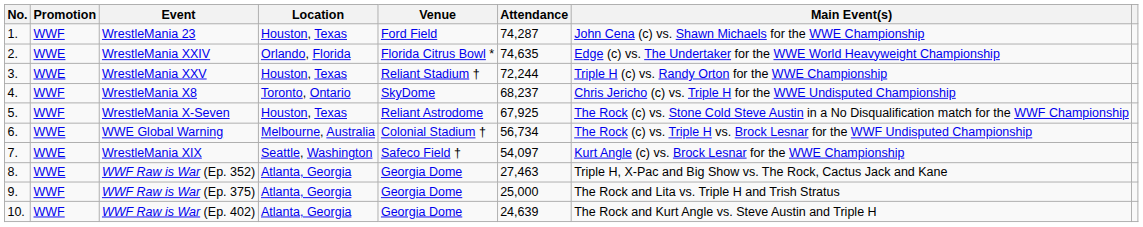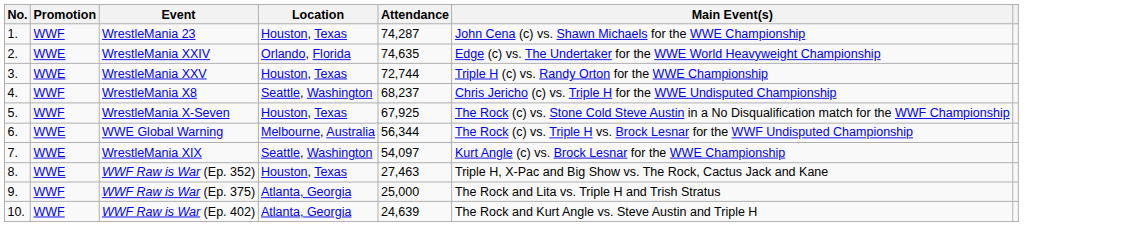 <table class="wikitable sortable" style="font-size:85%;">
 <tr>
 <th>No.</th>
 <th>Promotion</th>
 <th>Event</th>
 <th>Location</th>
-<th>Venue</th>
 <th>Attendance</th>
 <th class=unsortable>Main Event(s)</th>
 <th class=unsortable></th>
 </tr>
 <tr>
 <td>1.</td>
 <td><a href='#'>WWF</a></td>
 <td><a href='#'>WrestleMania 23</a> <br> </td>
 <td><a href='#'>Houston</a>, <a href='#'>Texas</a></td>
-<td><a href='#'>Ford Field</a></td>
 <td>74,287</td>
 <td><a href='#'>John Cena</a> (c) vs. <a href='#'>Shawn Michaels</a> for the <a href='#'>WWE Championship</a></td>
 <td></td>
 </tr>
 <tr>
 <td>2.</td>
 <td><a href='#'>WWE</a></td>
 <td><a href='#'>WrestleMania XXIV</a> <br> </td>
 <td><a href='#'>Orlando</a>, <a href='#'>Florida</a></td>
-<td><a href='#'>Florida Citrus Bowl</a> *</td>
 <td>74,635</td>
 <td><a href='#'>Edge</a> (c) vs. <a href='#'>The Undertaker</a> for the <a href='#'>WWE World Heavyweight Championship</a></td>
 <td></td>
 </tr>
 <tr>
 <td>3.</td>
 <td><a href='#'>WWE</a></td>
 <td><a href='#'>WrestleMania XXV</a> <br> </td>
 <td><a href='#'>Houston</a>, <a href='#'>Texas</a></td>
-<td><a href='#'>Reliant Stadium</a> †</td>
-<td>72,244</td>
+<td>72,744</td>
 <td><a href='#'>Triple H</a> (c) vs. <a href='#'>Randy Orton</a> for the <a href='#'>WWE Championship</a></td>
 <td></td>
 </tr>
 <tr>
 <td>4.</td>
 <td><a href='#'>WWF</a></td>
 <td><a href='#'>WrestleMania X8</a> <br> </td>
-<td><a href='#'>Toronto</a>, <a href='#'>Ontario</a></td>
-<td><a href='#'>SkyDome</a></td>
+<td><a href='#'>Seattle</a>, <a href='#'>Washington</a></td>
 <td>68,237</td>
 <td><a href='#'>Chris Jericho</a> (c) vs. <a href='#'>Triple H</a> for the <a href='#'>WWE Undisputed Championship</a></td>
 <td></td>
 </tr>
 <tr>
 <td>5.</td>
 <td><a href='#'>WWF</a></td>
 <td><a href='#'>WrestleMania X-Seven</a> <br> </td>
 <td><a href='#'>Houston</a>, <a href='#'>Texas</a></td>
-<td><a href='#'>Reliant Astrodome</a></td>
 <td>67,925</td>
 <td><a href='#'>The Rock</a> (c) vs. <a href='#'>Stone Cold Steve Austin</a> in a No Disqualification match for the <a href='#'>WWF Championship</a></td>
 <td></td>
 </tr>
 <tr>
 <td>6.</td>
 <td><a href='#'>WWE</a></td>
 <td><a href='#'>WWE Global Warning</a> <br> </td>
 <td><a href='#'>Melbourne</a>, <a href='#'>Australia</a></td>
-<td><a href='#'>Colonial Stadium</a> †</td>
-<td>56,734</td>
+<td>56,344</td>
 <td><a href='#'>The Rock</a> (c) vs. <a href='#'>Triple H</a> vs. <a href='#'>Brock Lesnar</a> for the <a href='#'>WWF Undisputed Championship</a></td>
 <td></td>
 </tr>
 <tr>
 <td>7.</td>
 <td><a href='#'>WWE</a></td>
 <td><a href='#'>WrestleMania XIX</a> <br> </td>
 <td><a href='#'>Seattle</a>, <a href='#'>Washington</a></td>
-<td><a href='#'>Safeco Field</a> †</td>
 <td>54,097</td>
 <td><a href='#'>Kurt Angle</a> (c) vs. <a href='#'>Brock Lesnar</a> for the <a href='#'>WWE Championship</a></td>
 <td></td>
 </tr>
 <tr>
 <td>8.</td>
 <td><a href='#'>WWE</a></td>
 <td><em><a href='#'>WWF Raw is War</a></em> (Ep. 352) <br> </td>
-<td><a href='#'>Atlanta, Georgia</a></td>
-<td><a href='#'>Georgia Dome</a></td>
+<td><a href='#'>Houston</a>, <a href='#'>Texas</a></td>
 <td>27,463</td>
 <td>Triple H, X-Pac and Big Show vs. The Rock, Cactus Jack and Kane</td>
 <td></td>
 </tr>
 <tr>
 <td>9.</td>
 <td><a href='#'>WWF</a></td>
 <td><em><a href='#'>WWF Raw is War</a></em> (Ep. 375) <br> </td>
 <td><a href='#'>Atlanta, Georgia</a></td>
-<td><a href='#'>Georgia Dome</a></td>
 <td>25,000</td>
 <td>The Rock and Lita vs. Triple H and Trish Stratus</td>
 <td></td>
 </tr>
 <tr>
 <td>10.</td>
 <td><a href='#'>WWF</a></td>
 <td><em><a href='#'>WWF Raw is War</a></em> (Ep. 402) <br> </td>
 <td><a href='#'>Atlanta, Georgia</a></td>
-<td><a href='#'>Georgia Dome</a></td>
 <td>24,639</td>
 <td>The Rock and Kurt Angle vs. Steve Austin and Triple H</td>
 <td></td>
 </tr>
 </table>
